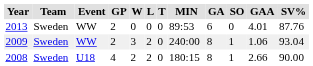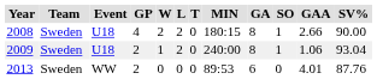 <table BORDER="0" CELLPADDING="2" CELLSPACING="0" width="35%">
 <tr ALIGN="center" bgcolor="#e0e0e0">
 <th>Year</th>
 <th>Team</th>
 <th>Event</th>
 <th>GP</th>
 <th>W</th>
 <th>L</th>
 <th>T</th>
 <th>MIN</th>
 <th>GA</th>
 <th>SO</th>
 <th>GAA</th>
 <th>SV%</th>
 </tr>
 <tr>
+<td><a href='#'>2008</a></td>
+<td><a href='#'>Sweden</a></td>
+<td><a href='#'>U18</a></td>
+<td>4</td>
+<td>2</td>
+<td>2</td>
+<td>0</td>
+<td>180:15</td>
+<td>8</td>
+<td>1</td>
+<td>2.66</td>
+<td>90.00</td>
+</tr>
+<tr bgcolor="#f0f0f0">
+<td><a href='#'>2009</a></td>
+<td><a href='#'>Sweden</a></td>
+<td><a href='#'>U18</a></td>
+<td>2</td>
+<td>1</td>
+<td>2</td>
+<td>0</td>
+<td>240:00</td>
+<td>8</td>
+<td>1</td>
+<td>1.06</td>
+<td>93.04</td>
+</tr>
+<tr>
 <td><a href='#'>2013</a></td>
 <td>Sweden</td>
 <td>WW</td>
 <td>2</td>
 <td>0</td>
 <td>0</td>
 <td>0</td>
 <td>89:53</td>
 <td>6</td>
 <td>0</td>
 <td>4.01</td>
 <td>87.76</td>
 </tr>
-<tr bgcolor="#f0f0f0">
-<td><a href='#'>2009</a></td>
-<td><a href='#'>Sweden</a></td>
-<td><a href='#'>WW</a></td>
-<td>2</td>
-<td>3</td>
-<td>2</td>
-<td>0</td>
-<td>240:00</td>
-<td>8</td>
-<td>1</td>
-<td>1.06</td>
-<td>93.04</td>
-</tr>
-<tr>
-<td><a href='#'>2008</a></td>
-<td><a href='#'>Sweden</a></td>
-<td><a href='#'>U18</a></td>
-<td>4</td>
-<td>2</td>
-<td>2</td>
-<td>0</td>
-<td>180:15</td>
-<td>8</td>
-<td>1</td>
-<td>2.66</td>
-<td>90.00</td>
-</tr>
 </table>
